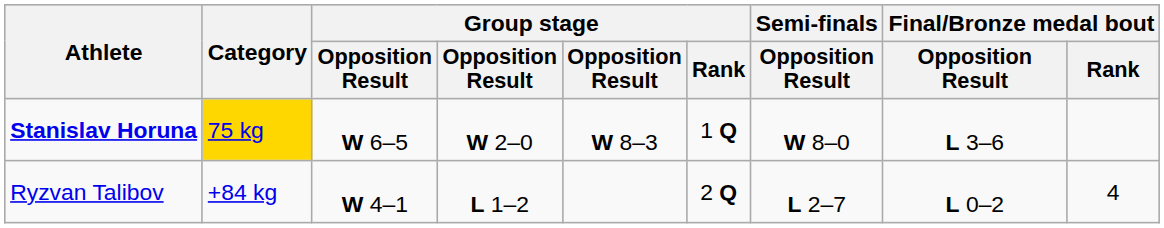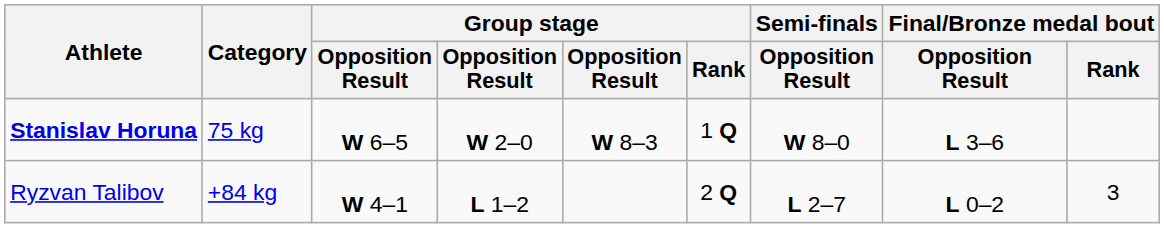 <table class="wikitable" style="text-align:center; font-size:90%">
 <tr>
 <th rowspan=2>Athlete</th>
 <th rowspan=2>Category</th>
 <th colspan=4>Group stage</th>
 <th>Semi-finals</th>
 <th colspan=2>Final/Bronze medal bout</th>
 </tr>
 <tr style="font-size:95%">
 <th>Opposition<br>Result</th>
 <th>Opposition<br>Result</th>
 <th>Opposition<br>Result</th>
 <th>Rank</th>
 <th>Opposition<br>Result</th>
 <th>Opposition<br>Result</th>
 <th>Rank</th>
 </tr>
 <tr>
 <td align=left><strong><a href='#'>Stanislav Horuna</a></strong></td>
-<td align=left style="background: gold;"><a href='#'>75 kg</a></td>
+<td align=left><a href='#'>75 kg</a></td>
 <td><br> <strong>W</strong> 6–5</td>
 <td><br> <strong>W</strong> 2–0</td>
 <td><br> <strong>W</strong> 8–3</td>
 <td>1 <strong>Q</strong></td>
 <td><br> <strong>W</strong> 8–0</td>
 <td><br> <strong>L</strong> 3–6</td>
 <td></td>
 </tr>
 <tr>
 <td align=left><a href='#'>Ryzvan Talibov</a></td>
 <td align=left><a href='#'>+84 kg</a></td>
 <td><br> <strong>W</strong> 4–1</td>
 <td><br> <strong>L</strong> 1–2</td>
 <td></td>
 <td>2 <strong>Q</strong></td>
 <td><br> <strong>L</strong> 2–7</td>
 <td><br> <strong>L</strong> 0–2</td>
-<td>4</td>
+<td>3</td>
 </tr>
 </table>
